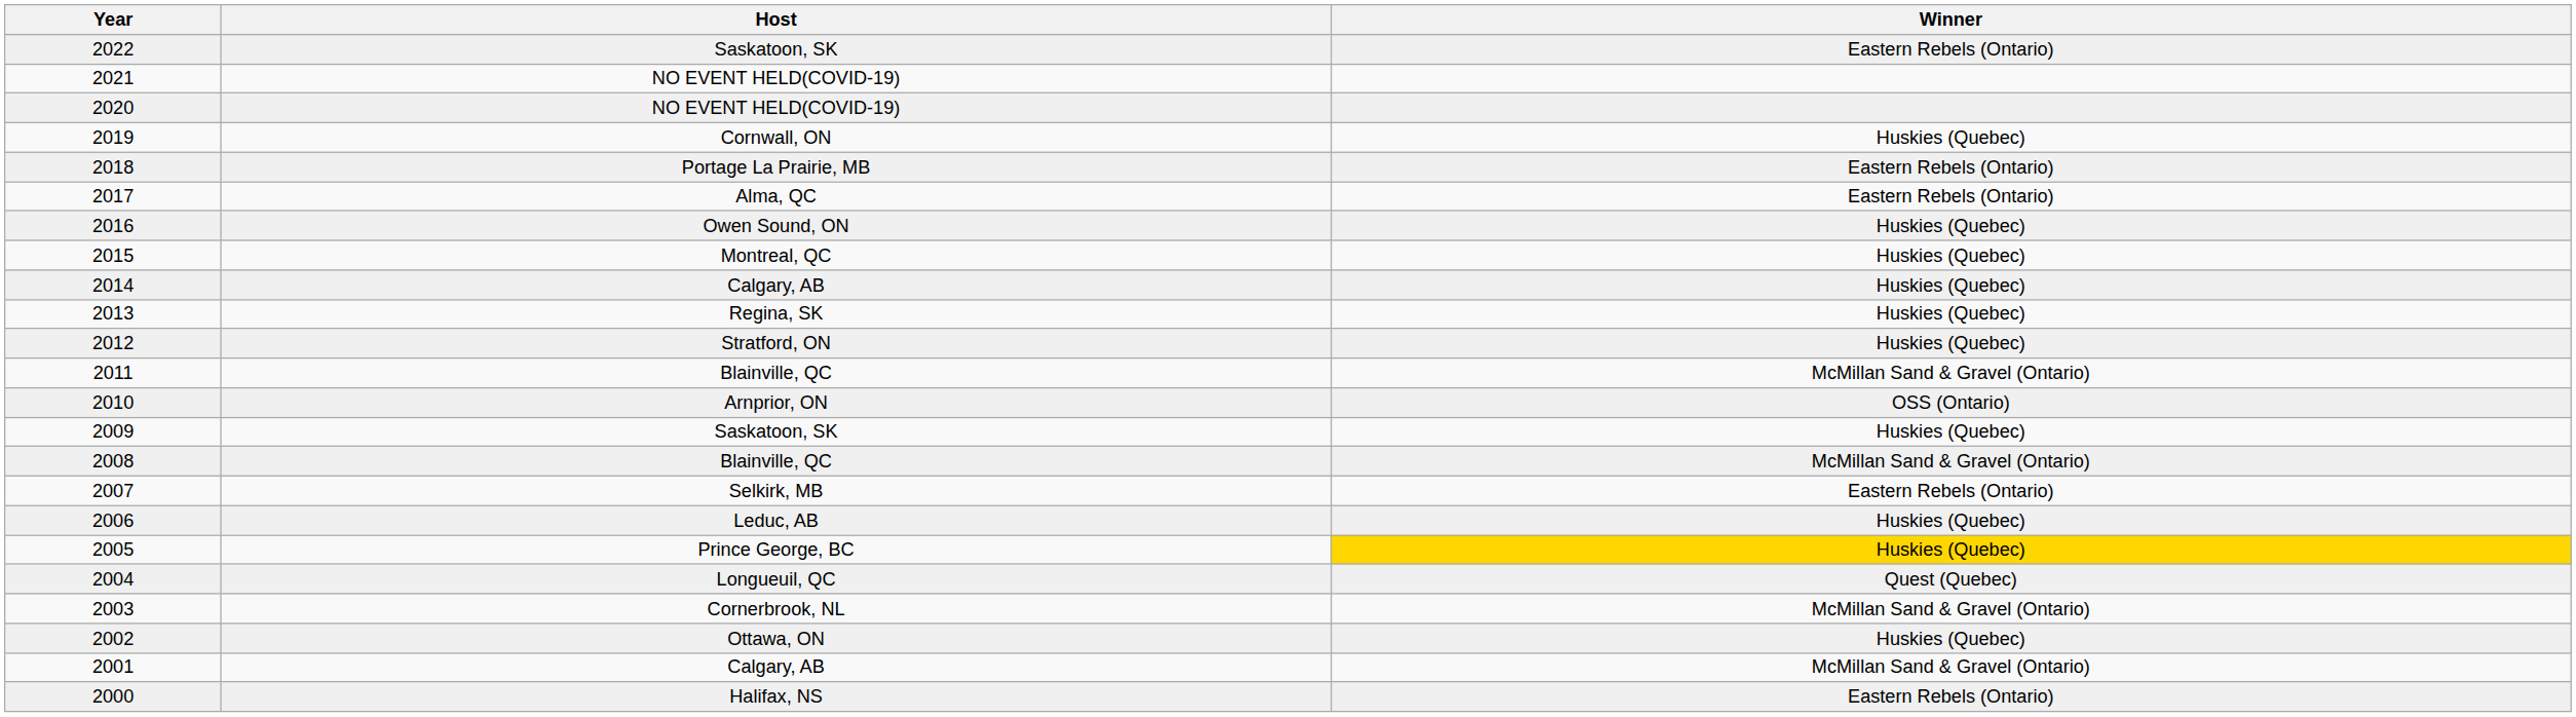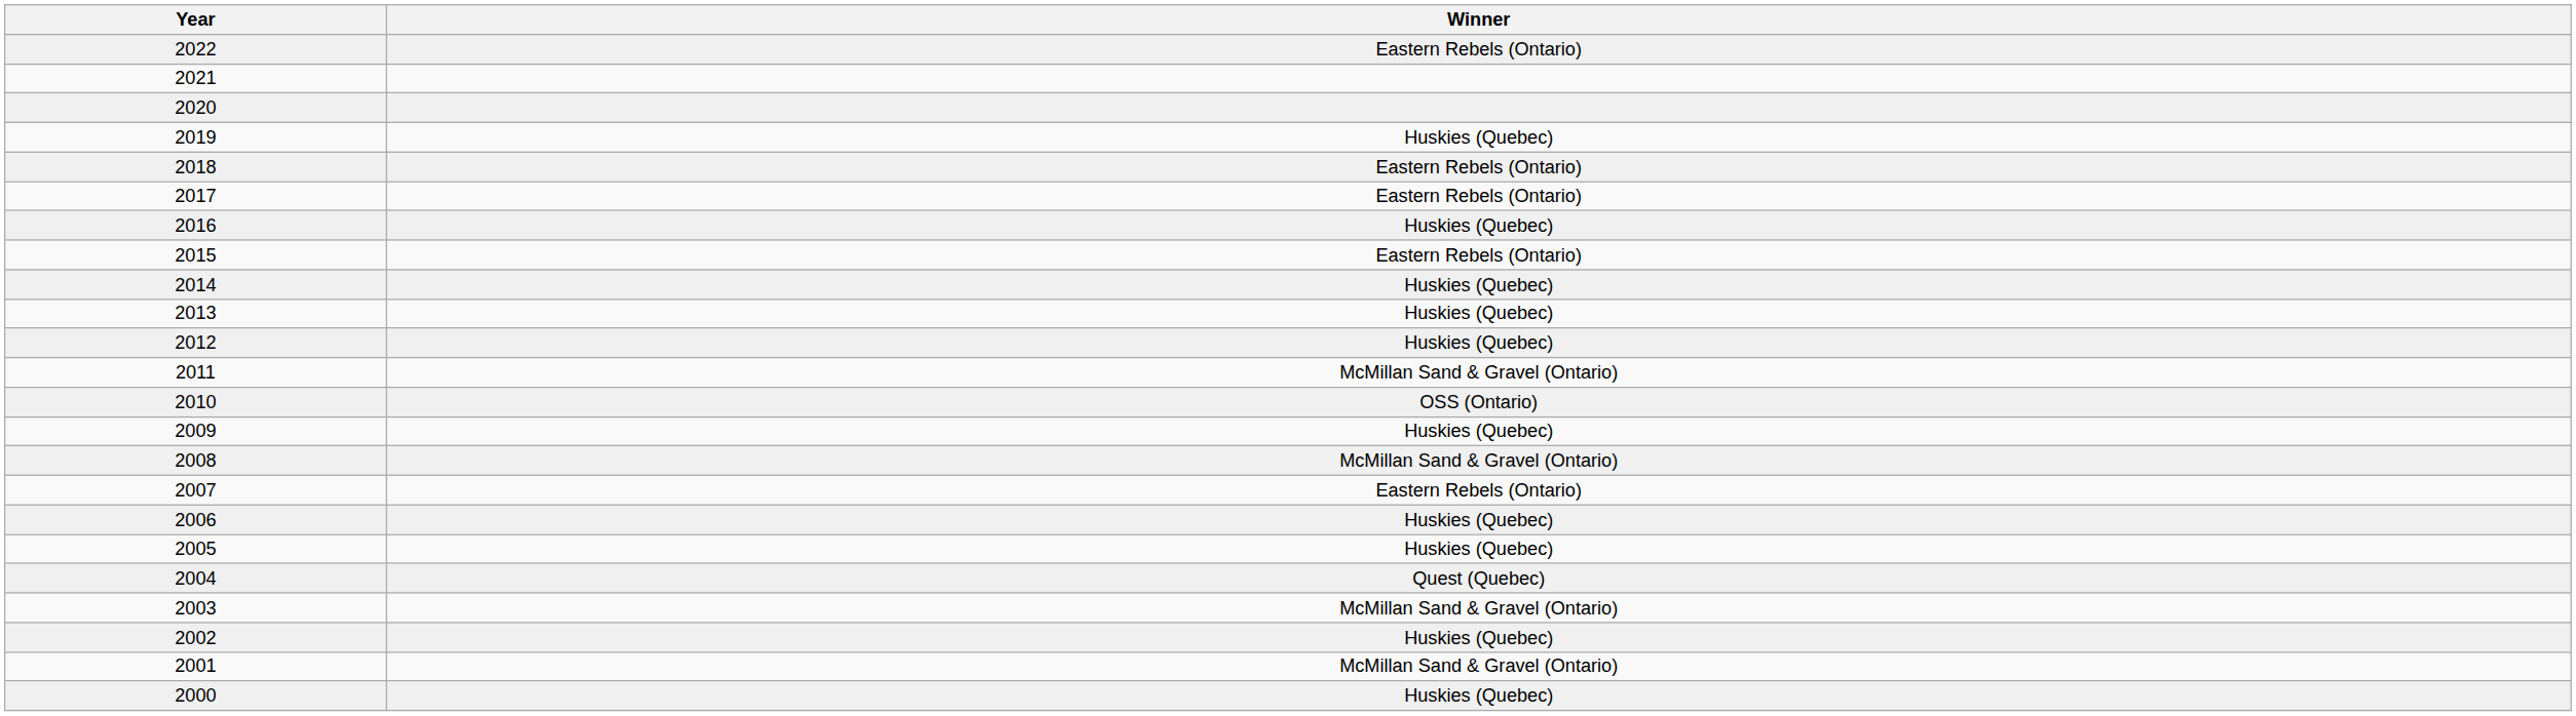 <table class="wikitable" width=100% style="text-align:center; font-size:90%;">
 <tr>
 <th>Year</th>
-<th>Host</th>
 <th>Winner</th>
 </tr>
 <tr bgcolor="#f0f0f0">
 <td>2022</td>
-<td>Saskatoon, SK</td>
 <td>Eastern Rebels (Ontario)</td>
 </tr>
 <tr>
 <td>2021</td>
-<td>NO EVENT HELD(COVID-19)</td>
 <td></td>
 </tr>
 <tr bgcolor="#f0f0f0">
 <td>2020</td>
-<td>NO EVENT HELD(COVID-19)</td>
 <td></td>
 </tr>
 <tr>
 <td>2019</td>
-<td>Cornwall, ON</td>
 <td>Huskies (Quebec)</td>
 </tr>
 <tr bgcolor="#f0f0f0">
 <td>2018</td>
-<td>Portage La Prairie, MB</td>
 <td>Eastern Rebels (Ontario)</td>
 </tr>
 <tr>
 <td>2017</td>
-<td>Alma, QC</td>
 <td>Eastern Rebels (Ontario)</td>
 </tr>
 <tr bgcolor="#f0f0f0">
 <td>2016</td>
-<td>Owen Sound, ON</td>
 <td>Huskies (Quebec)</td>
 </tr>
 <tr>
 <td>2015</td>
-<td>Montreal, QC</td>
-<td>Huskies (Quebec)</td>
+<td>Eastern Rebels (Ontario)</td>
 </tr>
 <tr bgcolor="#f0f0f0">
 <td>2014</td>
-<td>Calgary, AB</td>
 <td>Huskies (Quebec)</td>
 </tr>
 <tr>
 <td>2013</td>
-<td>Regina, SK</td>
 <td>Huskies (Quebec)</td>
 </tr>
 <tr bgcolor="#f0f0f0">
 <td>2012</td>
-<td>Stratford, ON</td>
 <td>Huskies (Quebec)</td>
 </tr>
 <tr>
 <td>2011</td>
-<td>Blainville, QC</td>
 <td>McMillan Sand & Gravel (Ontario)</td>
 </tr>
 <tr bgcolor="#f0f0f0">
 <td>2010</td>
-<td>Arnprior, ON</td>
 <td>OSS (Ontario)</td>
 </tr>
 <tr>
 <td>2009</td>
-<td>Saskatoon, SK</td>
 <td>Huskies (Quebec)</td>
 </tr>
 <tr bgcolor="#f0f0f0">
 <td>2008</td>
-<td>Blainville, QC</td>
 <td>McMillan Sand & Gravel (Ontario)</td>
 </tr>
 <tr>
 <td>2007</td>
-<td>Selkirk, MB</td>
 <td>Eastern Rebels (Ontario)</td>
 </tr>
 <tr bgcolor="#f0f0f0">
 <td>2006</td>
-<td>Leduc, AB</td>
 <td>Huskies (Quebec)</td>
 </tr>
 <tr>
 <td>2005</td>
-<td>Prince George, BC</td>
-<td style="background: gold;">Huskies (Quebec)</td>
+<td>Huskies (Quebec)</td>
 </tr>
 <tr bgcolor="#f0f0f0">
 <td>2004</td>
-<td>Longueuil, QC</td>
 <td>Quest (Quebec)</td>
 </tr>
 <tr>
 <td>2003</td>
-<td>Cornerbrook, NL</td>
 <td>McMillan Sand & Gravel (Ontario)</td>
 </tr>
 <tr bgcolor="#f0f0f0">
 <td>2002</td>
-<td>Ottawa, ON</td>
 <td>Huskies (Quebec)</td>
 </tr>
 <tr>
 <td>2001</td>
-<td>Calgary, AB</td>
 <td>McMillan Sand & Gravel (Ontario)</td>
 </tr>
 <tr bgcolor="#f0f0f0">
 <td>2000</td>
-<td>Halifax, NS</td>
-<td>Eastern Rebels (Ontario)</td>
+<td>Huskies (Quebec)</td>
 </tr>
 </table>
